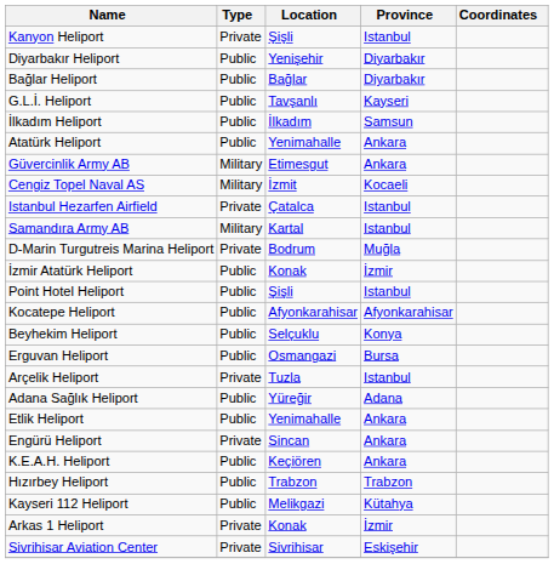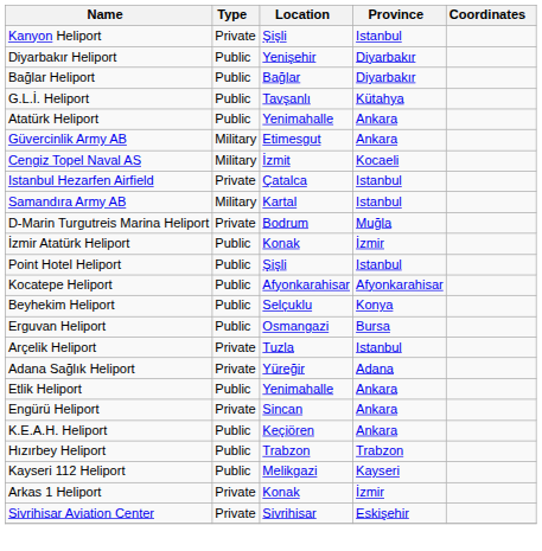 <table class="wikitable sortable" style="width:auto;">
 <tr>
 <th width="*"><strong>Name</strong>  </th>
 <th width="*"><strong>Type</strong>  </th>
 <th width="*"><strong>Location</strong>  </th>
 <th width="*"><strong>Province</strong>  </th>
 <th width="*" class=unsortable><strong>Coordinates</strong>  </th>
 </tr>
 <tr>
 <td><a href='#'>Kanyon</a> Heliport</td>
 <td>Private</td>
 <td><a href='#'>Şişli</a></td>
 <td><a href='#'>Istanbul</a></td>
 <td></td>
 </tr>
 <tr>
 <td>Diyarbakır Heliport</td>
 <td>Public</td>
 <td><a href='#'>Yenişehir</a></td>
 <td><a href='#'>Diyarbakır</a></td>
 <td></td>
 </tr>
 <tr>
 <td>Bağlar Heliport</td>
 <td>Public</td>
 <td><a href='#'>Bağlar</a></td>
 <td><a href='#'>Diyarbakır</a></td>
 <td></td>
 </tr>
 <tr>
 <td>G.L.İ. Heliport</td>
 <td>Public</td>
 <td><a href='#'>Tavşanlı</a></td>
-<td><a href='#'>Kayseri</a></td>
-<td></td>
-</tr>
-<tr>
-<td>İlkadım Heliport</td>
-<td>Public</td>
-<td><a href='#'>İlkadım</a></td>
-<td><a href='#'>Samsun</a></td>
+<td><a href='#'>Kütahya</a></td>
 <td></td>
 </tr>
 <tr>
 <td>Atatürk Heliport</td>
 <td>Public</td>
 <td><a href='#'>Yenimahalle</a></td>
 <td><a href='#'>Ankara</a></td>
 <td></td>
 </tr>
 <tr>
 <td><a href='#'>Güvercinlik Army AB</a></td>
 <td>Military</td>
 <td><a href='#'>Etimesgut</a></td>
 <td><a href='#'>Ankara</a></td>
 <td></td>
 </tr>
 <tr>
 <td><a href='#'>Cengiz Topel Naval AS</a></td>
 <td>Military</td>
 <td><a href='#'>İzmit</a></td>
 <td><a href='#'>Kocaeli</a></td>
 <td></td>
 </tr>
 <tr>
 <td><a href='#'>Istanbul Hezarfen Airfield</a></td>
 <td>Private</td>
 <td><a href='#'>Çatalca</a></td>
 <td><a href='#'>Istanbul</a></td>
 <td></td>
 </tr>
 <tr>
 <td><a href='#'>Samandıra Army AB</a></td>
 <td>Military</td>
 <td><a href='#'>Kartal</a></td>
 <td><a href='#'>Istanbul</a></td>
 <td></td>
 </tr>
 <tr>
 <td>D-Marin Turgutreis Marina Heliport</td>
 <td>Private</td>
 <td><a href='#'>Bodrum</a></td>
 <td><a href='#'>Muğla</a></td>
 <td></td>
 </tr>
 <tr>
 <td>İzmir Atatürk Heliport</td>
 <td>Public</td>
 <td><a href='#'>Konak</a></td>
 <td><a href='#'>İzmir</a></td>
 <td></td>
 </tr>
 <tr>
 <td>Point Hotel Heliport</td>
 <td>Public</td>
 <td><a href='#'>Şişli</a></td>
 <td><a href='#'>Istanbul</a></td>
 <td></td>
 </tr>
 <tr>
 <td>Kocatepe Heliport</td>
 <td>Public</td>
 <td><a href='#'>Afyonkarahisar</a></td>
 <td><a href='#'>Afyonkarahisar</a></td>
 <td></td>
 </tr>
 <tr>
 <td>Beyhekim Heliport</td>
 <td>Public</td>
 <td><a href='#'>Selçuklu</a></td>
 <td><a href='#'>Konya</a></td>
 <td></td>
 </tr>
 <tr>
 <td>Erguvan Heliport</td>
 <td>Public</td>
 <td><a href='#'>Osmangazi</a></td>
 <td><a href='#'>Bursa</a></td>
 <td></td>
 </tr>
 <tr>
 <td>Arçelik Heliport</td>
 <td>Private</td>
 <td><a href='#'>Tuzla</a></td>
 <td><a href='#'>Istanbul</a></td>
 <td></td>
 </tr>
 <tr>
 <td>Adana Sağlık Heliport</td>
-<td>Public</td>
+<td>Private</td>
 <td><a href='#'>Yüreğir</a></td>
 <td><a href='#'>Adana</a></td>
 <td></td>
 </tr>
 <tr>
 <td>Etlik Heliport</td>
 <td>Public</td>
 <td><a href='#'>Yenimahalle</a></td>
 <td><a href='#'>Ankara</a></td>
 <td></td>
 </tr>
 <tr>
 <td>Engürü Heliport</td>
 <td>Private</td>
 <td><a href='#'>Sincan</a></td>
 <td><a href='#'>Ankara</a></td>
 <td></td>
 </tr>
 <tr>
 <td>K.E.A.H. Heliport</td>
 <td>Public</td>
 <td><a href='#'>Keçiören</a></td>
 <td><a href='#'>Ankara</a></td>
 <td></td>
 </tr>
 <tr>
 <td>Hızırbey Heliport</td>
 <td>Public</td>
 <td><a href='#'>Trabzon</a></td>
 <td><a href='#'>Trabzon</a></td>
 <td></td>
 </tr>
 <tr>
 <td>Kayseri 112 Heliport</td>
 <td>Public</td>
 <td><a href='#'>Melikgazi</a></td>
-<td><a href='#'>Kütahya</a></td>
+<td><a href='#'>Kayseri</a></td>
 <td></td>
 </tr>
 <tr>
 <td>Arkas 1 Heliport</td>
 <td>Private</td>
 <td><a href='#'>Konak</a></td>
 <td><a href='#'>İzmir</a></td>
 <td></td>
 </tr>
 <tr>
 <td><a href='#'>Sivrihisar Aviation Center</a></td>
 <td>Private</td>
 <td><a href='#'>Sivrihisar</a></td>
 <td><a href='#'>Eskişehir</a></td>
 <td></td>
 </tr>
 <tr>
 </tr>
 </table>
